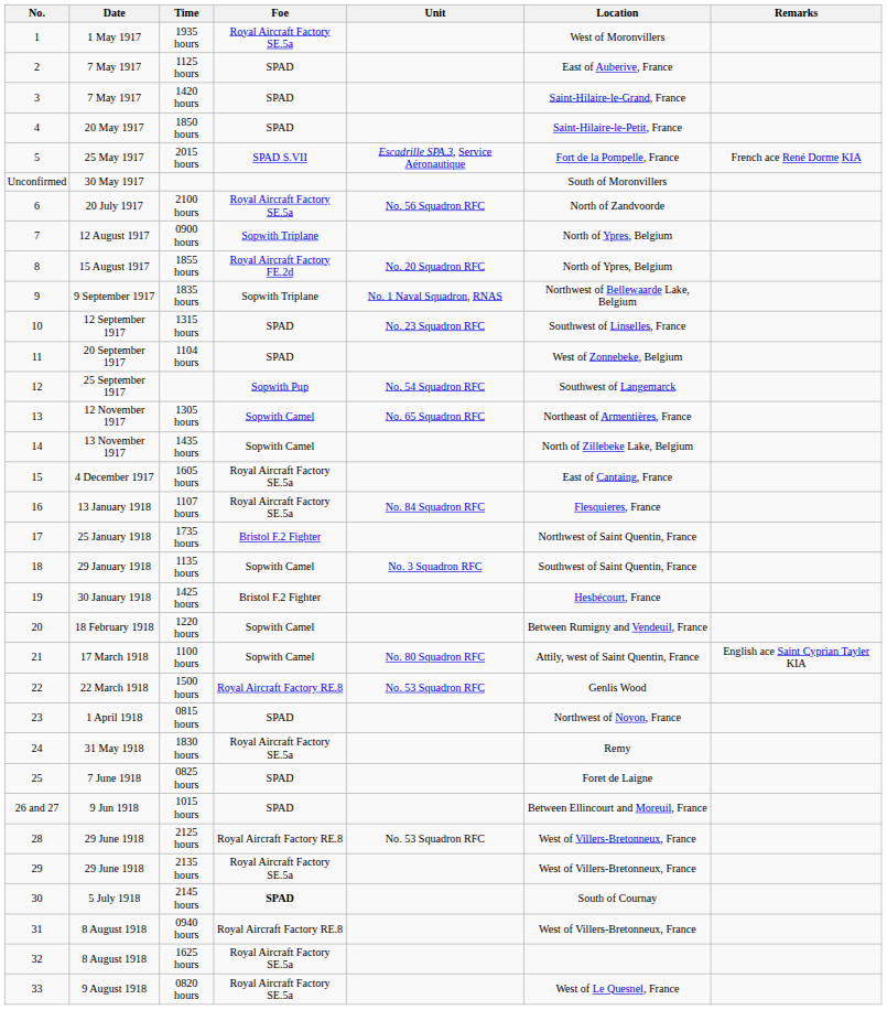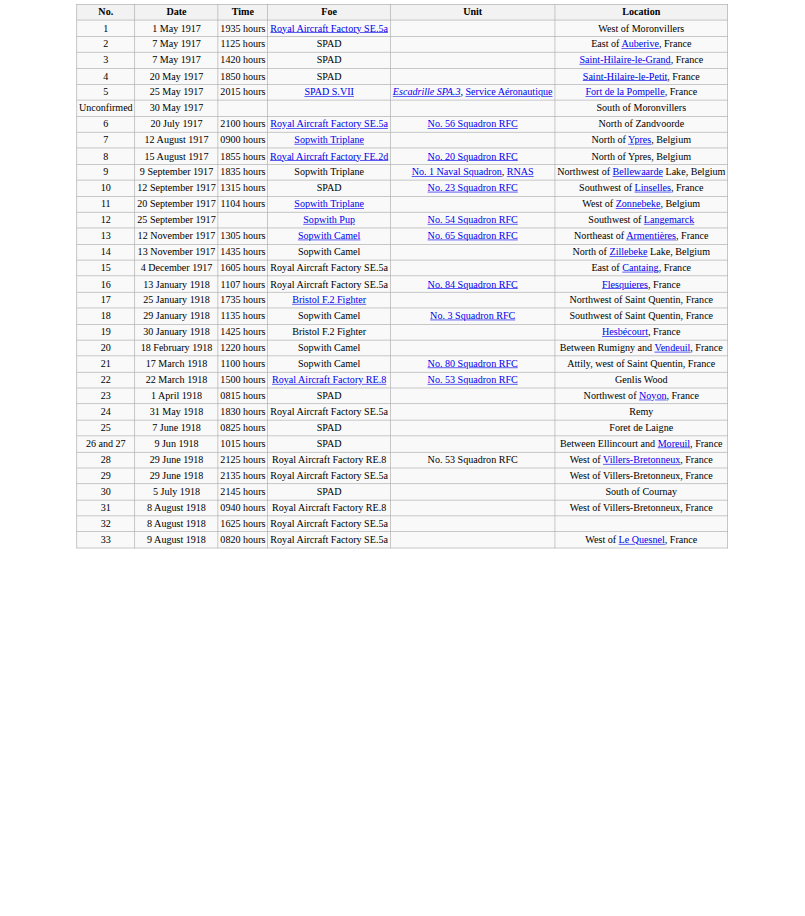 <table class="wikitable" border="1" style="margin: 1em auto 1em auto">
 <tr>
 <th>No.</th>
 <th>Date</th>
 <th>Time</th>
 <th>Foe</th>
 <th>Unit</th>
 <th>Location</th>
-<th>Remarks</th>
 </tr>
 <tr>
 <td align="center">1</td>
 <td align="center">1 May 1917</td>
 <td align="center">1935 hours</td>
 <td align="center"><a href='#'>Royal Aircraft Factory SE.5a</a></td>
 <td align="center"></td>
 <td align="center">West of Moronvillers</td>
-<td align="center"></td>
 </tr>
 <tr>
 <td align="center">2</td>
 <td align="center">7 May 1917</td>
 <td align="center">1125 hours</td>
 <td align="center">SPAD</td>
 <td align="center"></td>
 <td align="center">East of <a href='#'>Auberive</a>, France</td>
-<td align="center"></td>
 </tr>
 <tr>
 <td align="center">3</td>
 <td align="center">7 May 1917</td>
 <td align="center">1420 hours</td>
 <td align="center">SPAD</td>
 <td align="center"></td>
 <td align="center"><a href='#'>Saint-Hilaire-le-Grand</a>, France</td>
-<td align="center"></td>
 </tr>
 <tr>
 <td align="center">4</td>
 <td align="center">20 May 1917</td>
 <td align="center">1850 hours</td>
 <td align="center">SPAD</td>
 <td align="center"></td>
 <td align="center"><a href='#'>Saint-Hilaire-le-Petit</a>, France</td>
-<td align="center"></td>
 </tr>
 <tr>
 <td align="center">5</td>
 <td align="center">25 May 1917</td>
 <td align="center">2015 hours</td>
 <td align="center"><a href='#'>SPAD S.VII</a></td>
 <td align="center"><em><a href='#'>Escadrille SPA.3</a></em>, <a href='#'>Service Aéronautique</a></td>
 <td align="center"><a href='#'>Fort de la Pompelle</a>, France</td>
-<td align="center">French ace <a href='#'>René Dorme</a> <a href='#'>KIA</a></td>
 </tr>
 <tr>
 <td align="center">Unconfirmed</td>
 <td align="center">30 May 1917</td>
 <td align="center"></td>
 <td align="center"></td>
 <td align="center"></td>
 <td align="center">South of Moronvillers</td>
-<td align="center"></td>
 </tr>
 <tr |->
 <td align="center">6</td>
 <td align="center">20 July 1917</td>
 <td align="center">2100 hours</td>
 <td align="center"><a href='#'>Royal Aircraft Factory SE.5a</a></td>
 <td align="center"><a href='#'>No. 56 Squadron RFC</a></td>
 <td align="center">North of Zandvoorde</td>
-<td align="center"></td>
 </tr>
 <tr>
 <td align="center">7</td>
 <td align="center">12 August 1917</td>
 <td align="center">0900 hours</td>
 <td align="center"><a href='#'>Sopwith Triplane</a></td>
 <td align="center"></td>
 <td align="center">North of <a href='#'>Ypres</a>, Belgium</td>
-<td align="center"></td>
 </tr>
 <tr>
 <td align="center">8</td>
 <td align="center">15 August 1917</td>
 <td align="center">1855 hours</td>
 <td align="center"><a href='#'>Royal Aircraft Factory FE.2d</a></td>
 <td align="center"><a href='#'>No. 20 Squadron RFC</a></td>
 <td align="center">North of Ypres, Belgium</td>
-<td align="center"></td>
 </tr>
 <tr>
 <td align="center">9</td>
 <td align="center">9 September 1917</td>
 <td align="center">1835 hours</td>
 <td align="center">Sopwith Triplane</td>
 <td align="center"><a href='#'>No. 1 Naval Squadron</a>, <a href='#'>RNAS</a></td>
 <td align="center">Northwest of <a href='#'>Bellewaarde</a> Lake, Belgium</td>
-<td align="center"></td>
 </tr>
 <tr>
 <td align="center">10</td>
 <td align="center">12 September 1917</td>
 <td align="center">1315 hours</td>
 <td align="center">SPAD</td>
 <td align="center"><a href='#'>No. 23 Squadron RFC</a></td>
 <td align="center">Southwest of <a href='#'>Linselles</a>, France</td>
-<td align="center"></td>
 </tr>
 <tr>
 <td align="center">11</td>
 <td align="center">20 September 1917</td>
 <td align="center">1104 hours</td>
-<td align="center">SPAD</td>
+<td align="center"><a href='#'>Sopwith Triplane</a></td>
 <td align="center"></td>
 <td align="center">West of <a href='#'>Zonnebeke</a>, Belgium</td>
-<td align="center"></td>
 </tr>
 <tr>
 <td align="center">12</td>
 <td align="center">25 September 1917</td>
 <td align="center"></td>
 <td align="center"><a href='#'>Sopwith Pup</a></td>
 <td align="center"><a href='#'>No. 54 Squadron RFC</a></td>
 <td align="center">Southwest of <a href='#'>Langemarck</a></td>
-<td align="center"></td>
 </tr>
 <tr>
 <td align="center">13</td>
 <td align="center">12 November 1917</td>
 <td align="center">1305 hours</td>
 <td align="center"><a href='#'>Sopwith Camel</a></td>
 <td align="center"><a href='#'>No. 65 Squadron RFC</a></td>
 <td align="center">Northeast of <a href='#'>Armentières</a>, France</td>
-<td align="center"></td>
 </tr>
 <tr>
 <td align="center">14</td>
 <td align="center">13 November 1917</td>
 <td align="center">1435 hours</td>
 <td align="center">Sopwith Camel</td>
 <td align="center"></td>
 <td align="center">North of <a href='#'>Zillebeke</a> Lake, Belgium</td>
-<td align="center"></td>
 </tr>
 <tr>
 <td align="center">15</td>
 <td align="center">4 December 1917</td>
 <td align="center">1605 hours</td>
 <td align="center">Royal Aircraft Factory SE.5a</td>
 <td align="center"></td>
 <td align="center">East of <a href='#'>Cantaing</a>, France</td>
-<td align="center"></td>
 </tr>
 <tr>
 <td align="center">16</td>
 <td align="center">13 January 1918</td>
 <td align="center">1107 hours</td>
 <td align="center">Royal Aircraft Factory SE.5a</td>
 <td align="center"><a href='#'>No. 84 Squadron RFC</a></td>
 <td align="center"><a href='#'>Flesquieres</a>, France</td>
-<td align="center"></td>
 </tr>
 <tr>
 <td align="center">17</td>
 <td align="center">25 January 1918</td>
 <td align="center">1735 hours</td>
 <td align="center"><a href='#'>Bristol F.2 Fighter</a></td>
 <td align="center"></td>
 <td align="center">Northwest of Saint Quentin, France</td>
-<td align="center"></td>
 </tr>
 <tr>
 <td align="center">18</td>
 <td align="center">29 January 1918</td>
 <td align="center">1135 hours</td>
 <td align="center">Sopwith Camel</td>
 <td align="center"><a href='#'>No. 3 Squadron RFC</a></td>
 <td align="center">Southwest of Saint Quentin, France</td>
-<td align="center"></td>
 </tr>
 <tr>
 <td align="center">19</td>
 <td align="center">30 January 1918</td>
 <td align="center">1425 hours</td>
 <td align="center">Bristol F.2 Fighter</td>
 <td align="center"></td>
 <td align="center"><a href='#'>Hesbécourt</a>, France</td>
-<td align="center"></td>
 </tr>
 <tr>
 <td align="center">20</td>
 <td align="center">18 February 1918</td>
 <td align="center">1220 hours</td>
 <td align="center">Sopwith Camel</td>
 <td align="center"></td>
 <td align="center">Between Rumigny and <a href='#'>Vendeuil</a>, France</td>
-<td align="center"></td>
 </tr>
 <tr>
 <td align="center">21</td>
 <td align="center">17 March 1918</td>
 <td align="center">1100 hours</td>
 <td align="center">Sopwith Camel</td>
 <td align="center"><a href='#'>No. 80 Squadron RFC</a></td>
 <td align="center">Attily, west of Saint Quentin, France</td>
-<td align="center">English ace <a href='#'>Saint Cyprian Tayler</a> KIA</td>
 </tr>
 <tr>
 <td align="center">22</td>
 <td align="center">22 March 1918</td>
 <td align="center">1500 hours</td>
 <td align="center"><a href='#'>Royal Aircraft Factory RE.8</a></td>
 <td align="center"><a href='#'>No. 53 Squadron RFC</a></td>
 <td align="center">Genlis Wood</td>
-<td align="center"></td>
 </tr>
 <tr>
 <td align="center">23</td>
 <td align="center">1 April 1918</td>
 <td align="center">0815 hours</td>
 <td align="center">SPAD</td>
 <td align="center"></td>
 <td align="center">Northwest of <a href='#'>Noyon</a>, France</td>
-<td align="center"></td>
 </tr>
 <tr>
 <td align="center">24</td>
 <td align="center">31 May 1918</td>
 <td align="center">1830 hours</td>
 <td align="center">Royal Aircraft Factory SE.5a</td>
 <td align="center"></td>
 <td align="center">Remy</td>
-<td align="center"></td>
 </tr>
 <tr>
 <td align="center">25</td>
 <td align="center">7 June 1918</td>
 <td align="center">0825 hours</td>
 <td align="center">SPAD</td>
 <td align="center"></td>
 <td align="center">Foret de Laigne</td>
-<td align="center"></td>
 </tr>
 <tr>
 <td align="center">26 and 27</td>
 <td align="center">9 Jun 1918</td>
 <td align="center">1015 hours</td>
 <td align="center">SPAD</td>
 <td align="center"></td>
 <td align="center">Between Ellincourt and <a href='#'>Moreuil</a>, France</td>
-<td align="center"></td>
 </tr>
 <tr>
 <td align="center">28</td>
 <td align="center">29 June 1918</td>
 <td align="center">2125 hours</td>
 <td align="center">Royal Aircraft Factory RE.8</td>
 <td align="center">No. 53 Squadron RFC</td>
 <td align="center">West of <a href='#'>Villers-Bretonneux</a>, France</td>
-<td align="center"></td>
 </tr>
 <tr>
 <td align="center">29</td>
 <td align="center">29 June 1918</td>
 <td align="center">2135 hours</td>
 <td align="center">Royal Aircraft Factory SE.5a</td>
 <td align="center"></td>
 <td align="center">West of Villers-Bretonneux, France</td>
-<td align="center"></td>
 </tr>
 <tr>
 <td align="center">30</td>
 <td align="center">5 July 1918</td>
 <td align="center">2145 hours</td>
-<td align="center"><strong>SPAD</strong></td>
+<td align="center">SPAD</td>
 <td align="center"></td>
 <td align="center">South of Cournay</td>
-<td align="center"></td>
 </tr>
 <tr>
 <td align="center">31</td>
 <td align="center">8 August 1918</td>
 <td align="center">0940 hours</td>
 <td align="center">Royal Aircraft Factory RE.8</td>
 <td align="center"></td>
 <td align="center">West of Villers-Bretonneux, France</td>
-<td align="center"></td>
 </tr>
 <tr>
 <td align="center">32</td>
 <td align="center">8 August 1918</td>
 <td align="center">1625 hours</td>
 <td align="center">Royal Aircraft Factory SE.5a</td>
-<td align="center"></td>
 <td align="center"></td>
 <td align="center"></td>
 </tr>
 <tr>
 <td align="center">33</td>
 <td align="center">9 August 1918</td>
 <td align="center">0820 hours</td>
 <td align="center">Royal Aircraft Factory SE.5a</td>
 <td align="center"></td>
 <td align="center">West of <a href='#'>Le Quesnel</a>, France</td>
-<td align="center"></td>
 </tr>
 </table>
